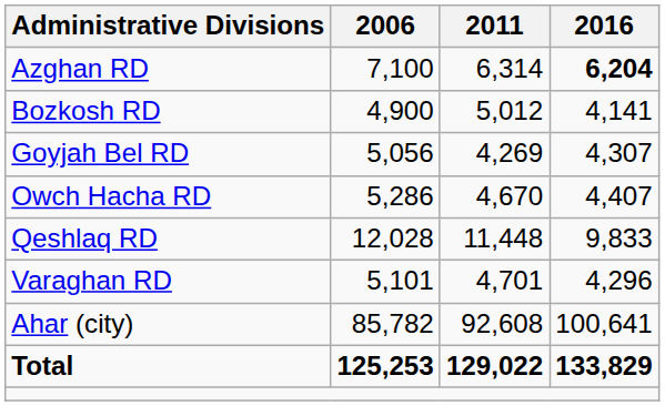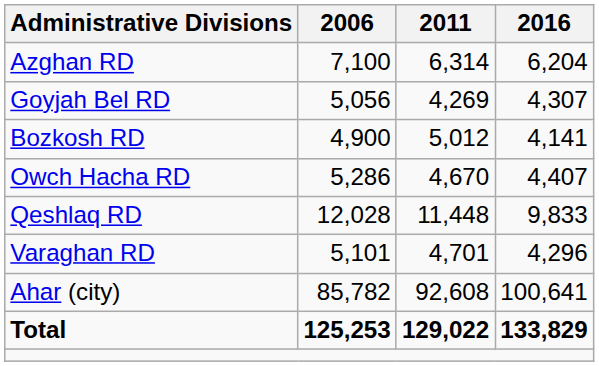 <table class="wikitable">
 <tr>
 <th>Administrative Divisions</th>
 <th>2006</th>
 <th>2011</th>
 <th>2016</th>
 </tr>
 <tr>
 <td><a href='#'>Azghan RD</a></td>
 <td style="text-align: right;">7,100</td>
 <td style="text-align: right;">6,314</td>
-<td style="text-align: right;"><strong>6,204</strong></td>
+<td style="text-align: right;">6,204</td>
+</tr>
+<tr>
+<td><a href='#'>Goyjah Bel RD</a></td>
+<td style="text-align: right;">5,056</td>
+<td style="text-align: right;">4,269</td>
+<td style="text-align: right;">4,307</td>
 </tr>
 <tr>
 <td><a href='#'>Bozkosh RD</a></td>
 <td style="text-align: right;">4,900</td>
 <td style="text-align: right;">5,012</td>
 <td style="text-align: right;">4,141</td>
-</tr>
-<tr>
-<td><a href='#'>Goyjah Bel RD</a></td>
-<td style="text-align: right;">5,056</td>
-<td style="text-align: right;">4,269</td>
-<td style="text-align: right;">4,307</td>
 </tr>
 <tr>
 <td><a href='#'>Owch Hacha RD</a></td>
 <td style="text-align: right;">5,286</td>
 <td style="text-align: right;">4,670</td>
 <td style="text-align: right;">4,407</td>
 </tr>
 <tr>
 <td><a href='#'>Qeshlaq RD</a></td>
 <td style="text-align: right;">12,028</td>
 <td style="text-align: right;">11,448</td>
 <td style="text-align: right;">9,833</td>
 </tr>
 <tr>
 <td><a href='#'>Varaghan RD</a></td>
 <td style="text-align: right;">5,101</td>
 <td style="text-align: right;">4,701</td>
 <td style="text-align: right;">4,296</td>
 </tr>
 <tr>
 <td><a href='#'>Ahar</a> (city)</td>
 <td style="text-align: right;">85,782</td>
 <td style="text-align: right;">92,608</td>
 <td style="text-align: right;">100,641</td>
 </tr>
 <tr>
 <td><strong>Total</strong></td>
 <td style="text-align: right;"><strong>125,253</strong></td>
 <td style="text-align: right;"><strong>129,022</strong></td>
 <td style="text-align: right;"><strong>133,829</strong></td>
 </tr>
 <tr>
 <td colspan=4></td>
 </tr>
 </table>
